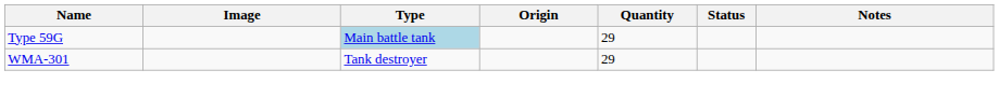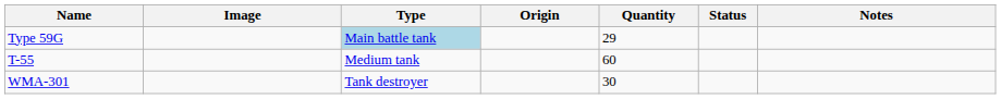 <table class="wikitable" style="width:90%;">
 <tr>
 <th width=14%>Name</th>
 <th width=20%>Image</th>
 <th width=14%>Type</th>
 <th width=12%>Origin</th>
 <th width=10%>Quantity</th>
 <th width=06%>Status</th>
 <th width=24%>Notes</th>
 </tr>
 <tr>
 <td><a href='#'>Type 59G</a></td>
 <td></td>
 <td style="background: lightblue;"><a href='#'>Main battle tank</a></td>
 <td></td>
 <td>29</td>
 <td></td>
 <td></td>
 </tr>
 <tr>
+<td><a href='#'>T-55</a></td>
+<td></td>
+<td><a href='#'>Medium tank</a></td>
+<td></td>
+<td>60</td>
+<td></td>
+<td></td>
+</tr>
+<tr>
 <td><a href='#'>WMA-301</a></td>
 <td></td>
 <td><a href='#'>Tank destroyer</a></td>
 <td></td>
-<td>29</td>
+<td>30</td>
 <td></td>
 <td></td>
 </tr>
 </table>
